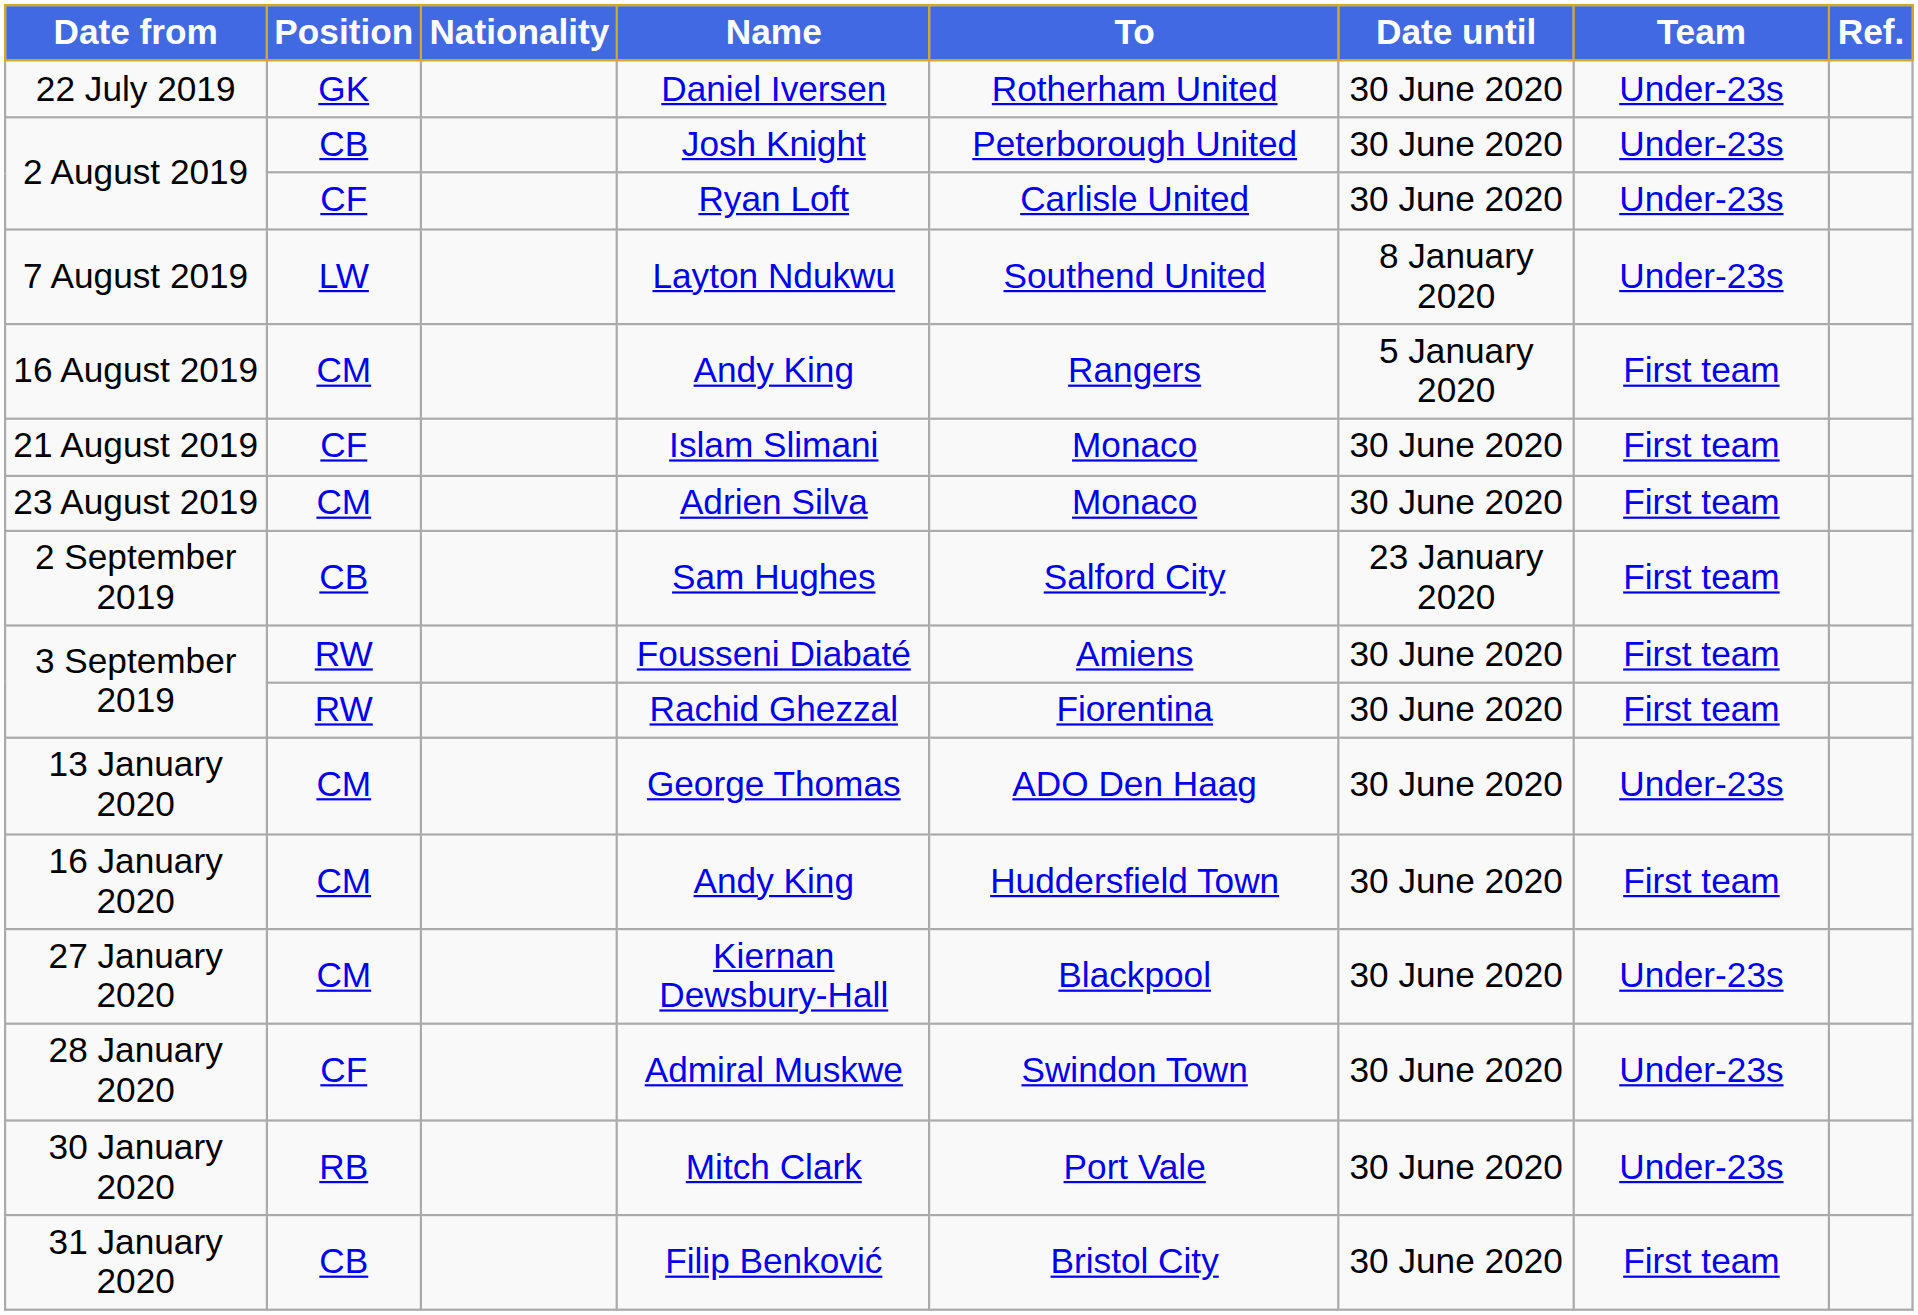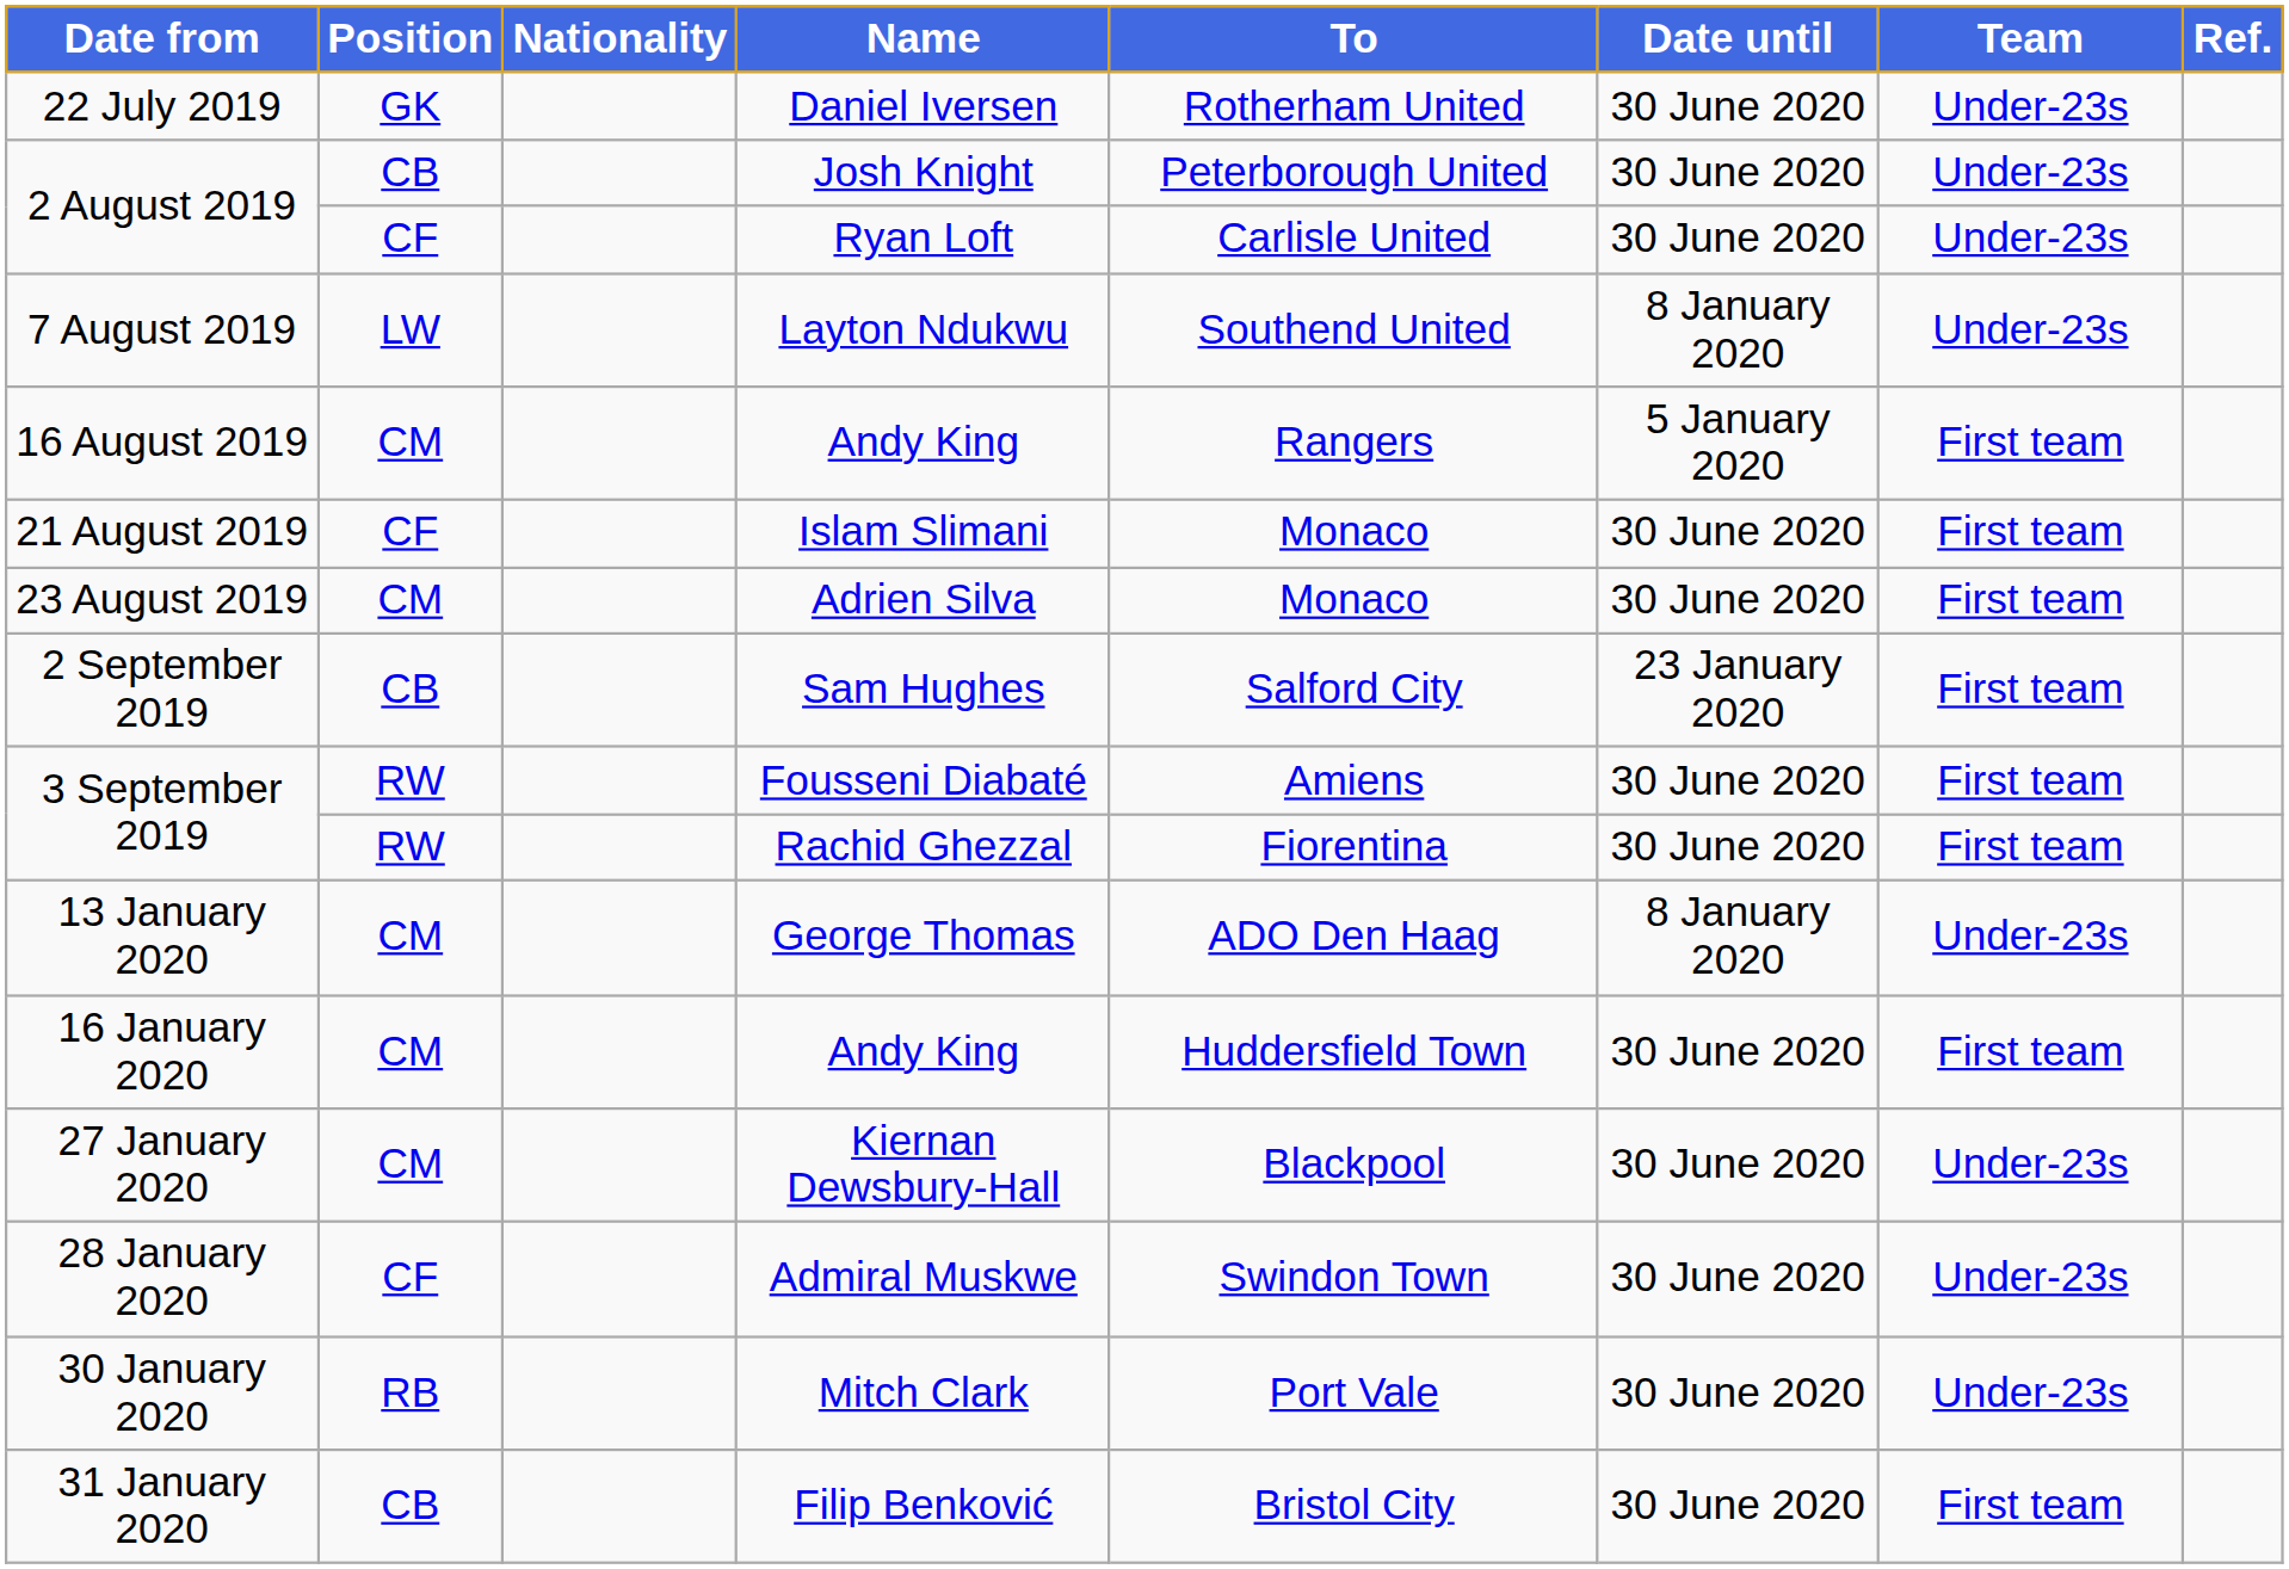 <table class="wikitable" style="text-align:center">
 <tr>
 <th style="background:royalblue;color:white;border:1px solid goldenrod;width:120px">Date from</th>
 <th style="background:royalblue;color:white;border:1px solid goldenrod;width:50px">Position</th>
 <th style="background:royalblue;color:white;border:1px solid goldenrod;width:50px">Nationality</th>
 <th style="background:royalblue;color:white;border:1px solid goldenrod;width:150px">Name</th>
 <th style="background:royalblue;color:white;border:1px solid goldenrod;width:200px">To</th>
 <th style="background:royalblue;color:white;border:1px solid goldenrod;width:110px">Date until</th>
 <th style="background:royalblue;color:white;border:1px solid goldenrod;width:125px">Team</th>
 <th style="background:royalblue;color:white;border:1px solid goldenrod;width:25px">Ref.</th>
 </tr>
 <tr>
 <td>22 July 2019</td>
 <td><a href='#'>GK</a></td>
 <td></td>
 <td><a href='#'>Daniel Iversen</a></td>
 <td> <a href='#'>Rotherham United</a></td>
 <td>30 June 2020</td>
 <td><a href='#'>Under-23s</a></td>
 <td></td>
 </tr>
 <tr>
 <td rowspan=2>2 August 2019</td>
 <td><a href='#'>CB</a></td>
 <td></td>
 <td><a href='#'>Josh Knight</a></td>
 <td> <a href='#'>Peterborough United</a></td>
 <td>30 June 2020</td>
 <td><a href='#'>Under-23s</a></td>
 <td></td>
 </tr>
 <tr>
 <td><a href='#'>CF</a></td>
 <td></td>
 <td><a href='#'>Ryan Loft</a></td>
 <td> <a href='#'>Carlisle United</a></td>
 <td>30 June 2020</td>
 <td><a href='#'>Under-23s</a></td>
 <td></td>
 </tr>
 <tr>
 <td>7 August 2019</td>
 <td><a href='#'>LW</a></td>
 <td></td>
 <td><a href='#'>Layton Ndukwu</a></td>
 <td> <a href='#'>Southend United</a></td>
 <td>8 January 2020</td>
 <td><a href='#'>Under-23s</a></td>
 <td></td>
 </tr>
 <tr>
 <td>16 August 2019</td>
 <td><a href='#'>CM</a></td>
 <td></td>
 <td><a href='#'>Andy King</a></td>
 <td> <a href='#'>Rangers</a></td>
 <td>5 January 2020</td>
 <td><a href='#'>First team</a></td>
 <td></td>
 </tr>
 <tr>
 <td>21 August 2019</td>
 <td><a href='#'>CF</a></td>
 <td></td>
 <td><a href='#'>Islam Slimani</a></td>
 <td> <a href='#'>Monaco</a></td>
 <td>30 June 2020</td>
 <td><a href='#'>First team</a></td>
 <td></td>
 </tr>
 <tr>
 <td>23 August 2019</td>
 <td><a href='#'>CM</a></td>
 <td></td>
 <td><a href='#'>Adrien Silva</a></td>
 <td> <a href='#'>Monaco</a></td>
 <td>30 June 2020</td>
 <td><a href='#'>First team</a></td>
 <td></td>
 </tr>
 <tr>
 <td>2 September 2019</td>
 <td><a href='#'>CB</a></td>
 <td></td>
 <td><a href='#'>Sam Hughes</a></td>
 <td> <a href='#'>Salford City</a></td>
 <td>23 January 2020</td>
 <td><a href='#'>First team</a></td>
 <td></td>
 </tr>
 <tr>
 <td rowspan="2">3 September 2019</td>
 <td><a href='#'>RW</a></td>
 <td></td>
 <td><a href='#'>Fousseni Diabaté</a></td>
 <td> <a href='#'>Amiens</a></td>
 <td>30 June 2020</td>
 <td><a href='#'>First team</a></td>
 <td></td>
 </tr>
 <tr>
 <td><a href='#'>RW</a></td>
 <td></td>
 <td><a href='#'>Rachid Ghezzal</a></td>
 <td> <a href='#'>Fiorentina</a></td>
 <td>30 June 2020</td>
 <td><a href='#'>First team</a></td>
 <td></td>
 </tr>
 <tr>
 <td>13 January 2020</td>
 <td><a href='#'>CM</a></td>
 <td></td>
 <td><a href='#'>George Thomas</a></td>
 <td> <a href='#'>ADO Den Haag</a></td>
-<td>30 June 2020</td>
+<td>8 January 2020</td>
 <td><a href='#'>Under-23s</a></td>
 <td></td>
 </tr>
 <tr>
 <td>16 January 2020</td>
 <td><a href='#'>CM</a></td>
 <td></td>
 <td><a href='#'>Andy King</a></td>
 <td> <a href='#'>Huddersfield Town</a></td>
 <td>30 June 2020</td>
 <td><a href='#'>First team</a></td>
 <td></td>
 </tr>
 <tr>
 <td>27 January 2020</td>
 <td><a href='#'>CM</a></td>
 <td></td>
 <td><a href='#'>Kiernan Dewsbury-Hall</a></td>
 <td> <a href='#'>Blackpool</a></td>
 <td>30 June 2020</td>
 <td><a href='#'>Under-23s</a></td>
 <td></td>
 </tr>
 <tr>
 <td>28 January 2020</td>
 <td><a href='#'>CF</a></td>
 <td></td>
 <td><a href='#'>Admiral Muskwe</a></td>
 <td> <a href='#'>Swindon Town</a></td>
 <td>30 June 2020</td>
 <td><a href='#'>Under-23s</a></td>
 <td></td>
 </tr>
 <tr>
 <td>30 January 2020</td>
 <td><a href='#'>RB</a></td>
 <td></td>
 <td><a href='#'>Mitch Clark</a></td>
 <td> <a href='#'>Port Vale</a></td>
 <td>30 June 2020</td>
 <td><a href='#'>Under-23s</a></td>
 <td></td>
 </tr>
 <tr>
 <td>31 January 2020</td>
 <td><a href='#'>CB</a></td>
 <td></td>
 <td><a href='#'>Filip Benković</a></td>
 <td> <a href='#'>Bristol City</a></td>
 <td>30 June 2020</td>
 <td><a href='#'>First team</a></td>
 <td></td>
 </tr>
 </table>
